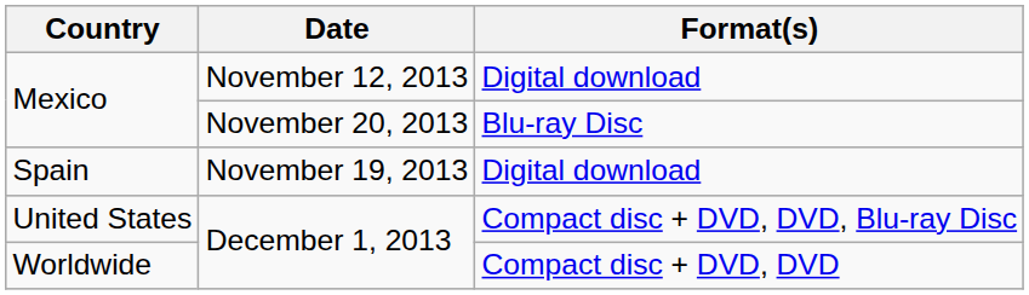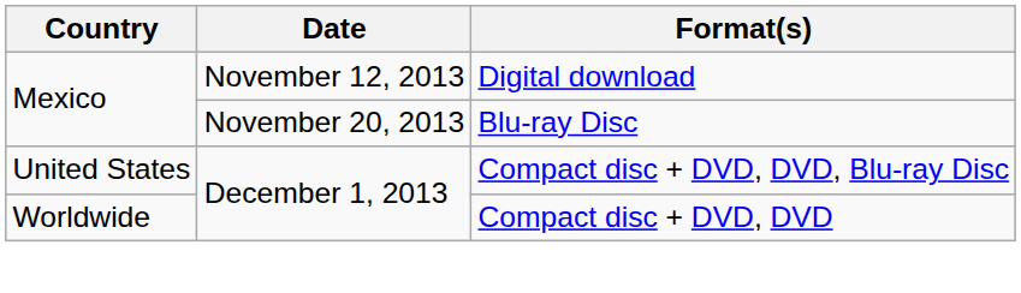 <table class="wikitable plainrowheaders">
 <tr>
 <th scope="col">Country</th>
 <th>Date</th>
 <th>Format(s)</th>
 </tr>
 <tr>
 <td rowspan="2">Mexico</td>
 <td>November 12, 2013</td>
 <td><a href='#'>Digital download</a></td>
 </tr>
 <tr>
 <td>November 20, 2013</td>
 <td><a href='#'>Blu-ray Disc</a></td>
 </tr>
 <tr>
-<td scope="row">Spain</td>
-<td>November 19, 2013</td>
-<td><a href='#'>Digital download</a></td>
-</tr>
-<tr>
 <td scope="row">United States</td>
 <td rowspan="2">December 1, 2013</td>
 <td><a href='#'>Compact disc</a> + <a href='#'>DVD</a>, <a href='#'>DVD</a>, <a href='#'>Blu-ray Disc</a></td>
 </tr>
 <tr>
 <td scope="row">Worldwide</td>
 <td><a href='#'>Compact disc</a> + <a href='#'>DVD</a>, <a href='#'>DVD</a></td>
 </tr>
 </table>
